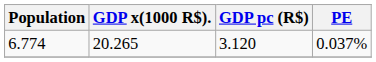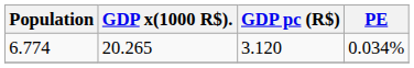 <table class="wikitable">
 <tr>
 <th>Population</th>
 <th><a href='#'>GDP</a> x(1000 R$).</th>
 <th><a href='#'>GDP pc</a> (R$)</th>
 <th><a href='#'>PE</a></th>
 </tr>
 <tr>
 <td>6.774</td>
 <td>20.265</td>
 <td>3.120</td>
-<td>0.037%</td>
+<td>0.034%</td>
 </tr>
 <tr>
 </tr>
 </table>
